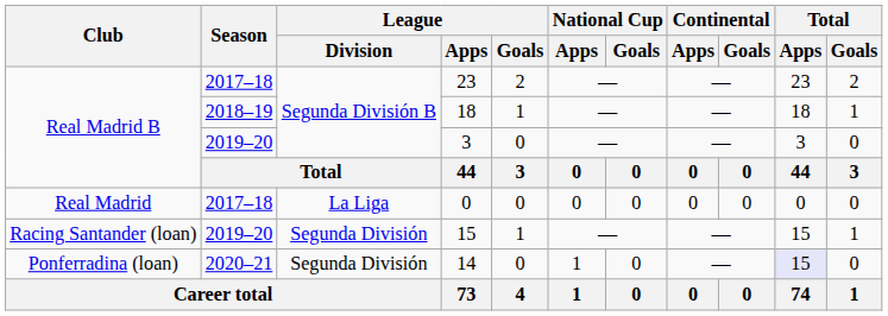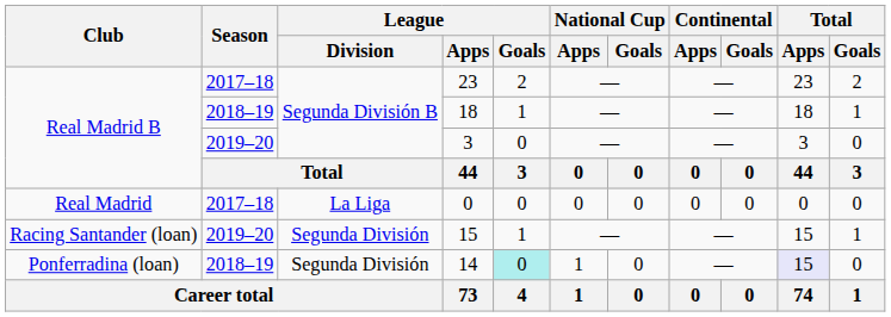 <table class="wikitable" style="text-align:center">
 <tr>
 <th rowspan="2">Club</th>
 <th rowspan="2">Season</th>
 <th colspan="3">League</th>
 <th colspan="2">National Cup</th>
 <th colspan="2">Continental</th>
 <th colspan="2">Total</th>
 </tr>
 <tr>
 <th>Division</th>
 <th>Apps</th>
 <th>Goals</th>
 <th>Apps</th>
 <th>Goals</th>
 <th>Apps</th>
 <th>Goals</th>
 <th>Apps</th>
 <th>Goals</th>
 </tr>
 <tr>
 <td rowspan="4"><a href='#'>Real Madrid B</a></td>
 <td><a href='#'>2017–18</a></td>
 <td rowspan="3"><a href='#'>Segunda División B</a></td>
 <td>23</td>
 <td>2</td>
 <td colspan="2">—</td>
 <td colspan="2">—</td>
 <td>23</td>
 <td>2</td>
 </tr>
 <tr>
 <td><a href='#'>2018–19</a></td>
 <td>18</td>
 <td>1</td>
 <td colspan="2">—</td>
 <td colspan="2">—</td>
 <td>18</td>
 <td>1</td>
 </tr>
 <tr>
 <td><a href='#'>2019–20</a></td>
 <td>3</td>
 <td>0</td>
 <td colspan="2">—</td>
 <td colspan="2">—</td>
 <td>3</td>
 <td>0</td>
 </tr>
 <tr>
 <th colspan="2">Total</th>
 <th>44</th>
 <th>3</th>
 <th>0</th>
 <th>0</th>
 <th>0</th>
 <th>0</th>
 <th>44</th>
 <th>3</th>
 </tr>
 <tr>
 <td><a href='#'>Real Madrid</a></td>
 <td><a href='#'>2017–18</a></td>
 <td><a href='#'>La Liga</a></td>
 <td>0</td>
 <td>0</td>
 <td>0</td>
 <td>0</td>
 <td>0</td>
 <td>0</td>
 <td>0</td>
 <td>0</td>
 </tr>
 <tr>
 <td><a href='#'>Racing Santander</a> (loan)</td>
 <td><a href='#'>2019–20</a></td>
 <td><a href='#'>Segunda División</a></td>
 <td>15</td>
 <td>1</td>
 <td colspan="2">—</td>
 <td colspan="2">—</td>
 <td>15</td>
 <td>1</td>
 </tr>
 <tr>
 <td><a href='#'>Ponferradina</a> (loan)</td>
-<td><a href='#'>2020–21</a></td>
+<td><a href='#'>2018–19</a></td>
 <td>Segunda División</td>
 <td>14</td>
-<td>0</td>
+<td style="background: paleturquoise;">0</td>
 <td>1</td>
 <td>0</td>
 <td colspan="2">—</td>
 <td style="background: lavender;">15</td>
 <td>0</td>
 </tr>
 <tr>
 <th colspan="3">Career total</th>
 <th>73</th>
 <th>4</th>
 <th>1</th>
 <th>0</th>
 <th>0</th>
 <th>0</th>
 <th>74</th>
 <th>1</th>
 </tr>
 </table>
